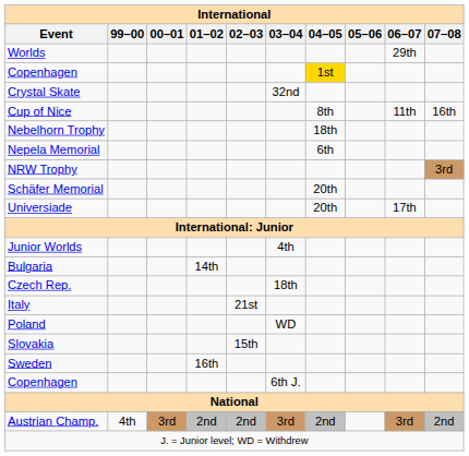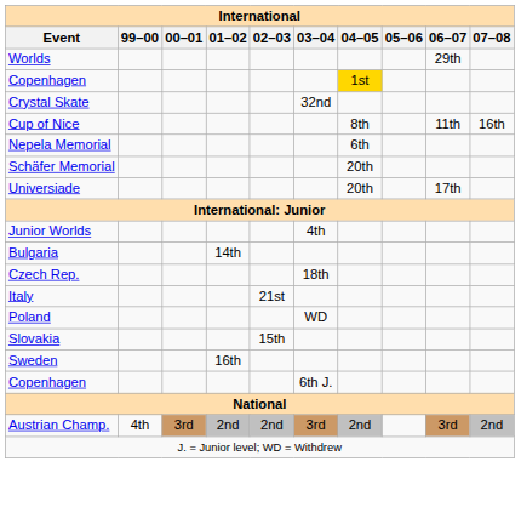 <table class="wikitable" style="text-align:center">
 <tr>
 <th style="background-color: #ffdead; " colspan=10 align=center>International</th>
 </tr>
 <tr>
 <th>Event</th>
 <th>99–00</th>
 <th>00–01</th>
 <th>01–02</th>
 <th>02–03</th>
 <th>03–04</th>
 <th>04–05</th>
 <th>05–06</th>
 <th>06–07</th>
 <th>07–08</th>
 </tr>
 <tr>
 <td align=left><a href='#'>Worlds</a></td>
 <td></td>
 <td></td>
 <td></td>
 <td></td>
 <td></td>
 <td></td>
 <td></td>
 <td>29th</td>
 <td></td>
 </tr>
 <tr>
 <td align=left><a href='#'>Copenhagen</a></td>
 <td></td>
 <td></td>
 <td></td>
 <td></td>
 <td></td>
 <td bgcolor=gold>1st</td>
 <td></td>
 <td></td>
 <td></td>
 </tr>
 <tr>
 <td align=left><a href='#'>Crystal Skate</a></td>
 <td></td>
 <td></td>
 <td></td>
 <td></td>
 <td>32nd</td>
 <td></td>
 <td></td>
 <td></td>
 <td></td>
 </tr>
 <tr>
 <td align=left><a href='#'>Cup of Nice</a></td>
 <td></td>
 <td></td>
 <td></td>
 <td></td>
 <td></td>
 <td>8th</td>
 <td></td>
 <td>11th</td>
 <td>16th</td>
 </tr>
 <tr>
-<td align=left><a href='#'>Nebelhorn Trophy</a></td>
-<td></td>
-<td></td>
-<td></td>
-<td></td>
-<td></td>
-<td>18th</td>
-<td></td>
-<td></td>
-<td></td>
-</tr>
-<tr>
 <td align=left><a href='#'>Nepela Memorial</a></td>
 <td></td>
 <td></td>
 <td></td>
 <td></td>
 <td></td>
 <td>6th</td>
 <td></td>
 <td></td>
 <td></td>
-</tr>
-<tr>
-<td align=left><a href='#'>NRW Trophy</a></td>
-<td></td>
-<td></td>
-<td></td>
-<td></td>
-<td></td>
-<td></td>
-<td></td>
-<td></td>
-<td bgcolor=cc9966>3rd</td>
 </tr>
 <tr>
 <td align=left><a href='#'>Schäfer Memorial</a></td>
 <td></td>
 <td></td>
 <td></td>
 <td></td>
 <td></td>
 <td>20th</td>
 <td></td>
 <td></td>
 <td></td>
 </tr>
 <tr>
 <td align=left><a href='#'>Universiade</a></td>
 <td></td>
 <td></td>
 <td></td>
 <td></td>
 <td></td>
 <td>20th</td>
 <td></td>
 <td>17th</td>
 <td></td>
 </tr>
 <tr>
 <th style="background-color: #ffdead; " colspan=10 align=center>International: Junior</th>
 </tr>
 <tr>
 <td align=left><a href='#'>Junior Worlds</a></td>
 <td></td>
 <td></td>
 <td></td>
 <td></td>
 <td>4th</td>
 <td></td>
 <td></td>
 <td></td>
 <td></td>
 </tr>
 <tr>
 <td align=left> <a href='#'>Bulgaria</a></td>
 <td></td>
 <td></td>
 <td>14th</td>
 <td></td>
 <td></td>
 <td></td>
 <td></td>
 <td></td>
 <td></td>
 </tr>
 <tr>
 <td align=left> <a href='#'>Czech Rep.</a></td>
 <td></td>
 <td></td>
 <td></td>
 <td></td>
 <td>18th</td>
 <td></td>
 <td></td>
 <td></td>
 <td></td>
 </tr>
 <tr>
 <td align=left> <a href='#'>Italy</a></td>
 <td></td>
 <td></td>
 <td></td>
 <td>21st</td>
 <td></td>
 <td></td>
 <td></td>
 <td></td>
 <td></td>
 </tr>
 <tr>
 <td align=left> <a href='#'>Poland</a></td>
 <td></td>
 <td></td>
 <td></td>
 <td></td>
 <td>WD</td>
 <td></td>
 <td></td>
 <td></td>
 <td></td>
 </tr>
 <tr>
 <td align=left> <a href='#'>Slovakia</a></td>
 <td></td>
 <td></td>
 <td></td>
 <td>15th</td>
 <td></td>
 <td></td>
 <td></td>
 <td></td>
 <td></td>
 </tr>
 <tr>
 <td align=left> <a href='#'>Sweden</a></td>
 <td></td>
 <td></td>
 <td>16th</td>
 <td></td>
 <td></td>
 <td></td>
 <td></td>
 <td></td>
 <td></td>
 </tr>
 <tr>
 <td align=left><a href='#'>Copenhagen</a></td>
 <td></td>
 <td></td>
 <td></td>
 <td></td>
 <td>6th J.</td>
 <td></td>
 <td></td>
 <td></td>
 <td></td>
 </tr>
 <tr>
 <th style="background-color: #ffdead; " colspan=10 align=center>National</th>
 </tr>
 <tr>
 <td align=left><a href='#'>Austrian Champ.</a></td>
 <td>4th</td>
 <td bgcolor=cc9966>3rd</td>
 <td bgcolor=silver>2nd</td>
 <td bgcolor=silver>2nd</td>
 <td bgcolor=cc9966>3rd</td>
 <td bgcolor=silver>2nd</td>
 <td></td>
 <td bgcolor=cc9966>3rd</td>
 <td bgcolor=silver>2nd</td>
 </tr>
 <tr>
 <td colspan=10 align=center><small> J. = Junior level; WD = Withdrew </small></td>
 </tr>
 </table>
